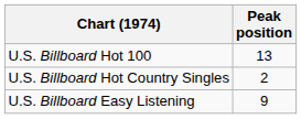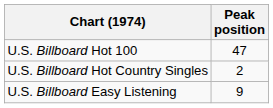 <table class="wikitable sortable">
 <tr>
 <th>Chart (1974)</th>
 <th>Peak<br>position</th>
 </tr>
 <tr>
 <td>U.S. <em>Billboard</em> Hot 100</td>
-<td align="center">13</td>
+<td align="center">47</td>
 </tr>
 <tr>
 <td>U.S. <em>Billboard</em> Hot Country Singles</td>
 <td align="center">2</td>
 </tr>
 <tr>
 <td>U.S. <em>Billboard</em> Easy Listening</td>
 <td align="center">9</td>
 </tr>
 </table>
